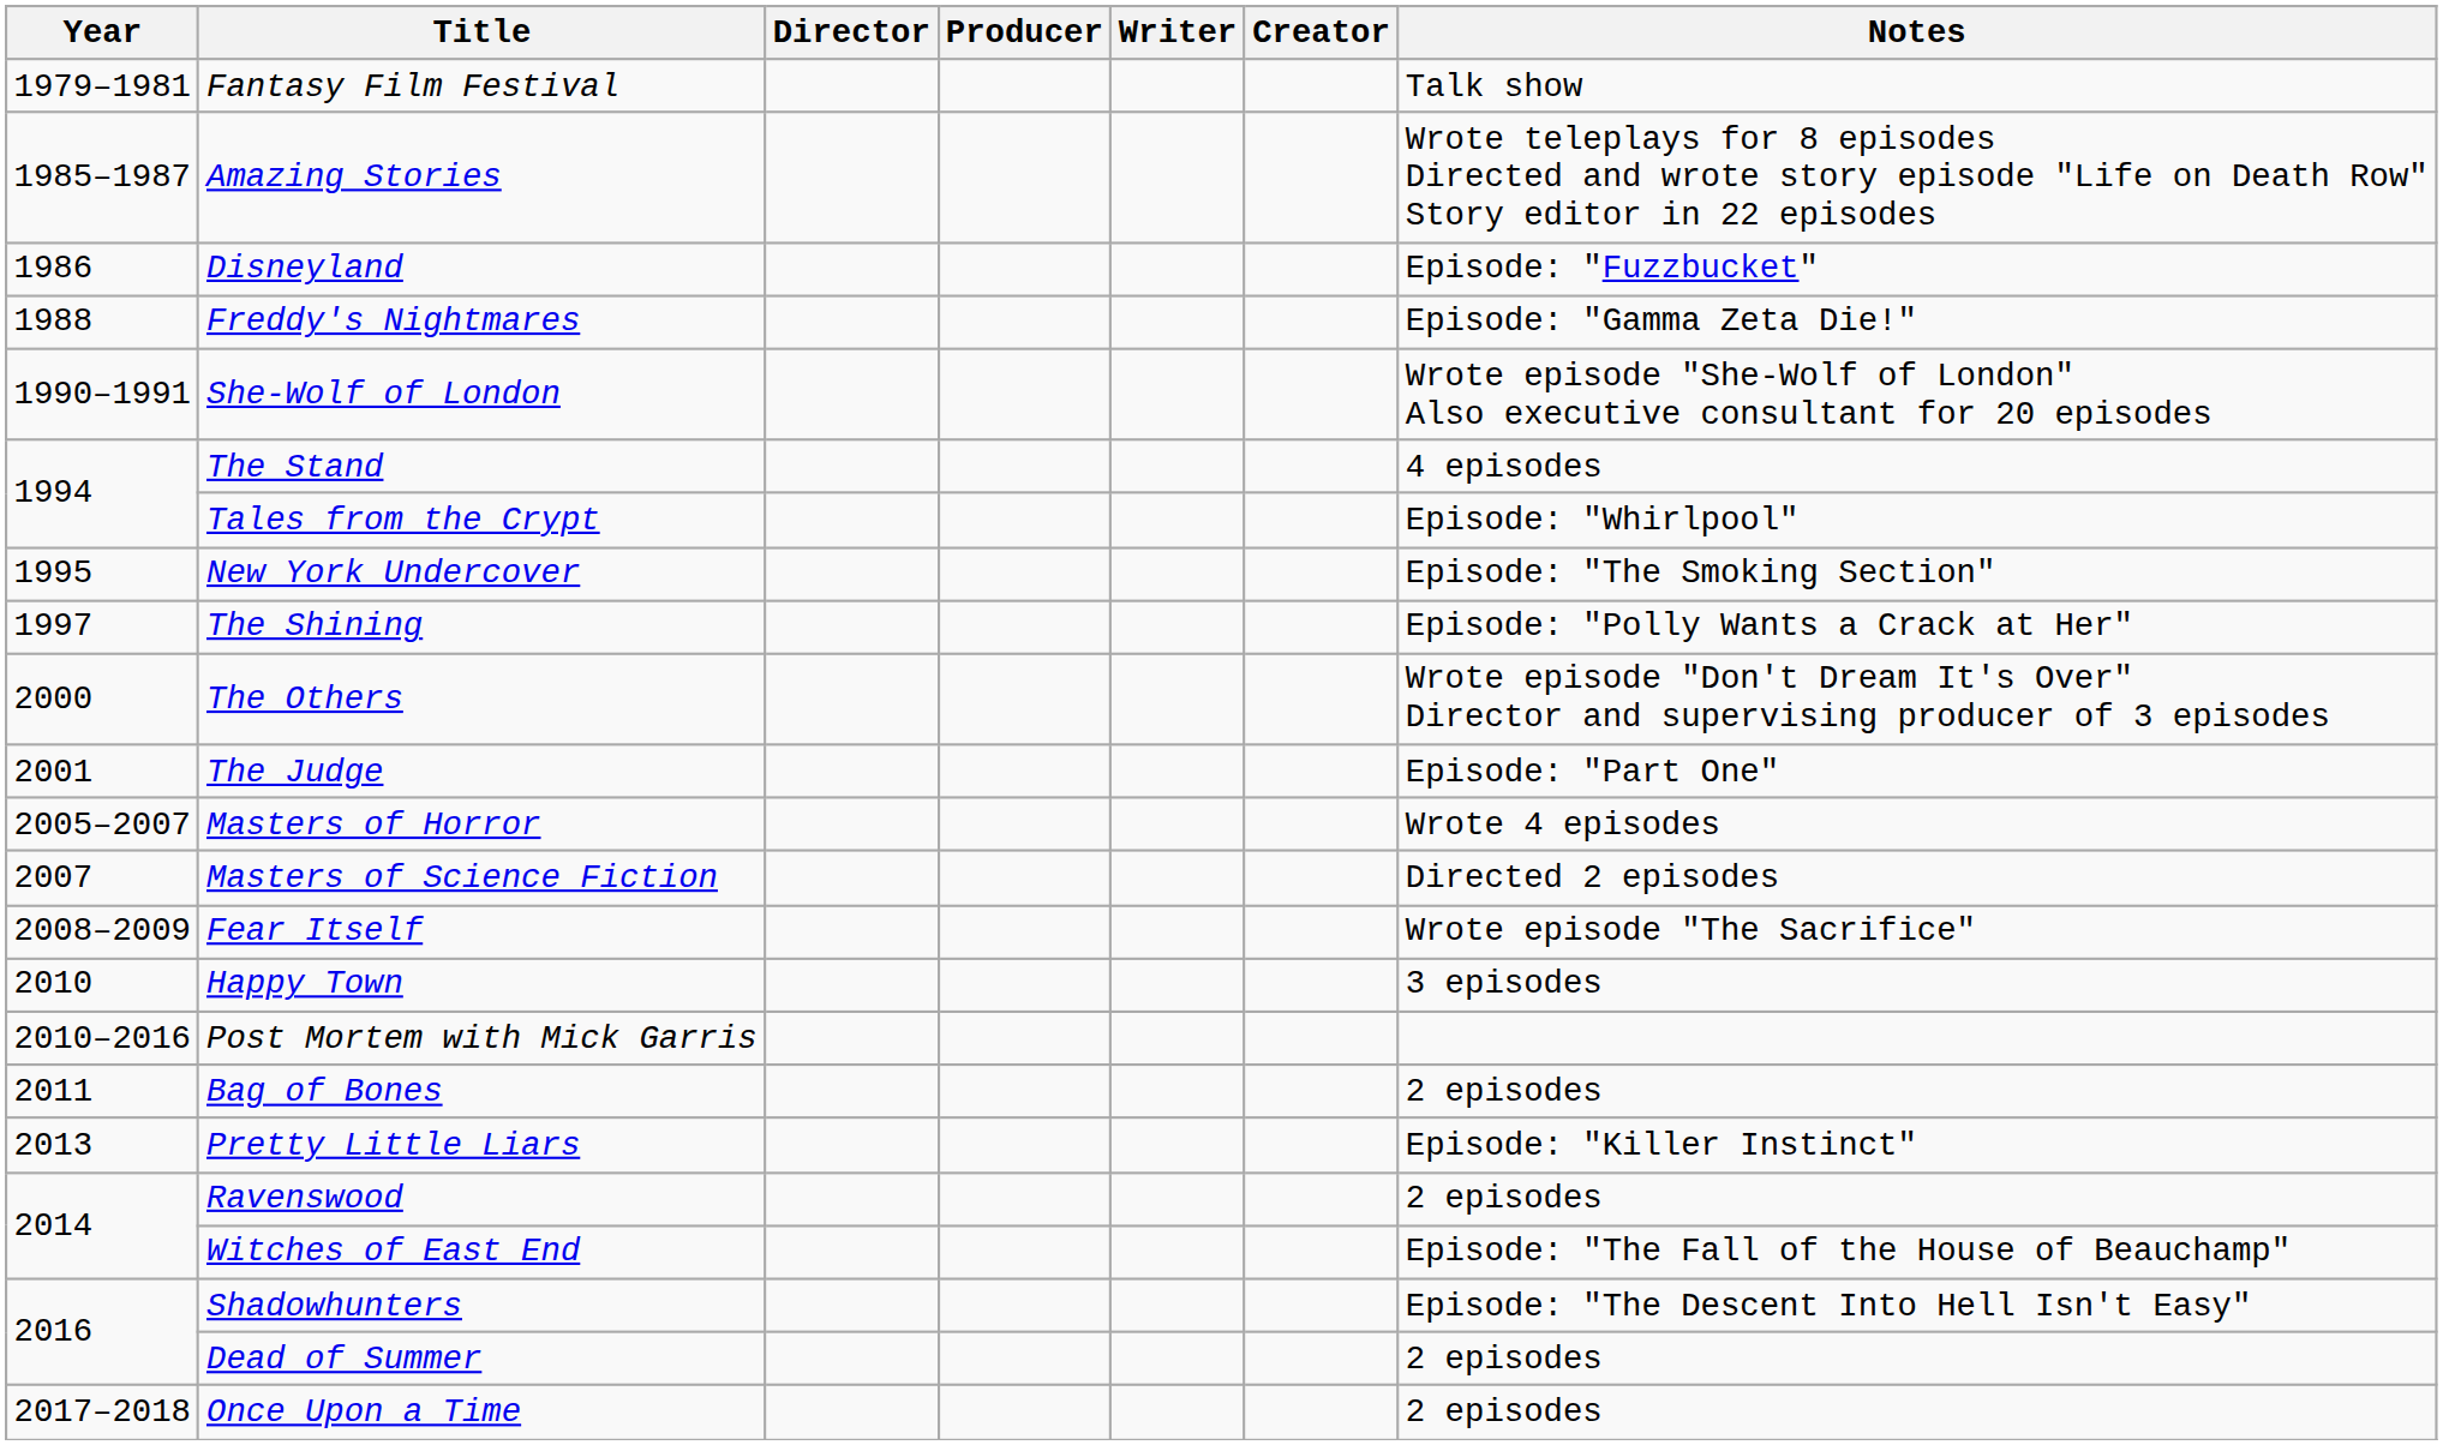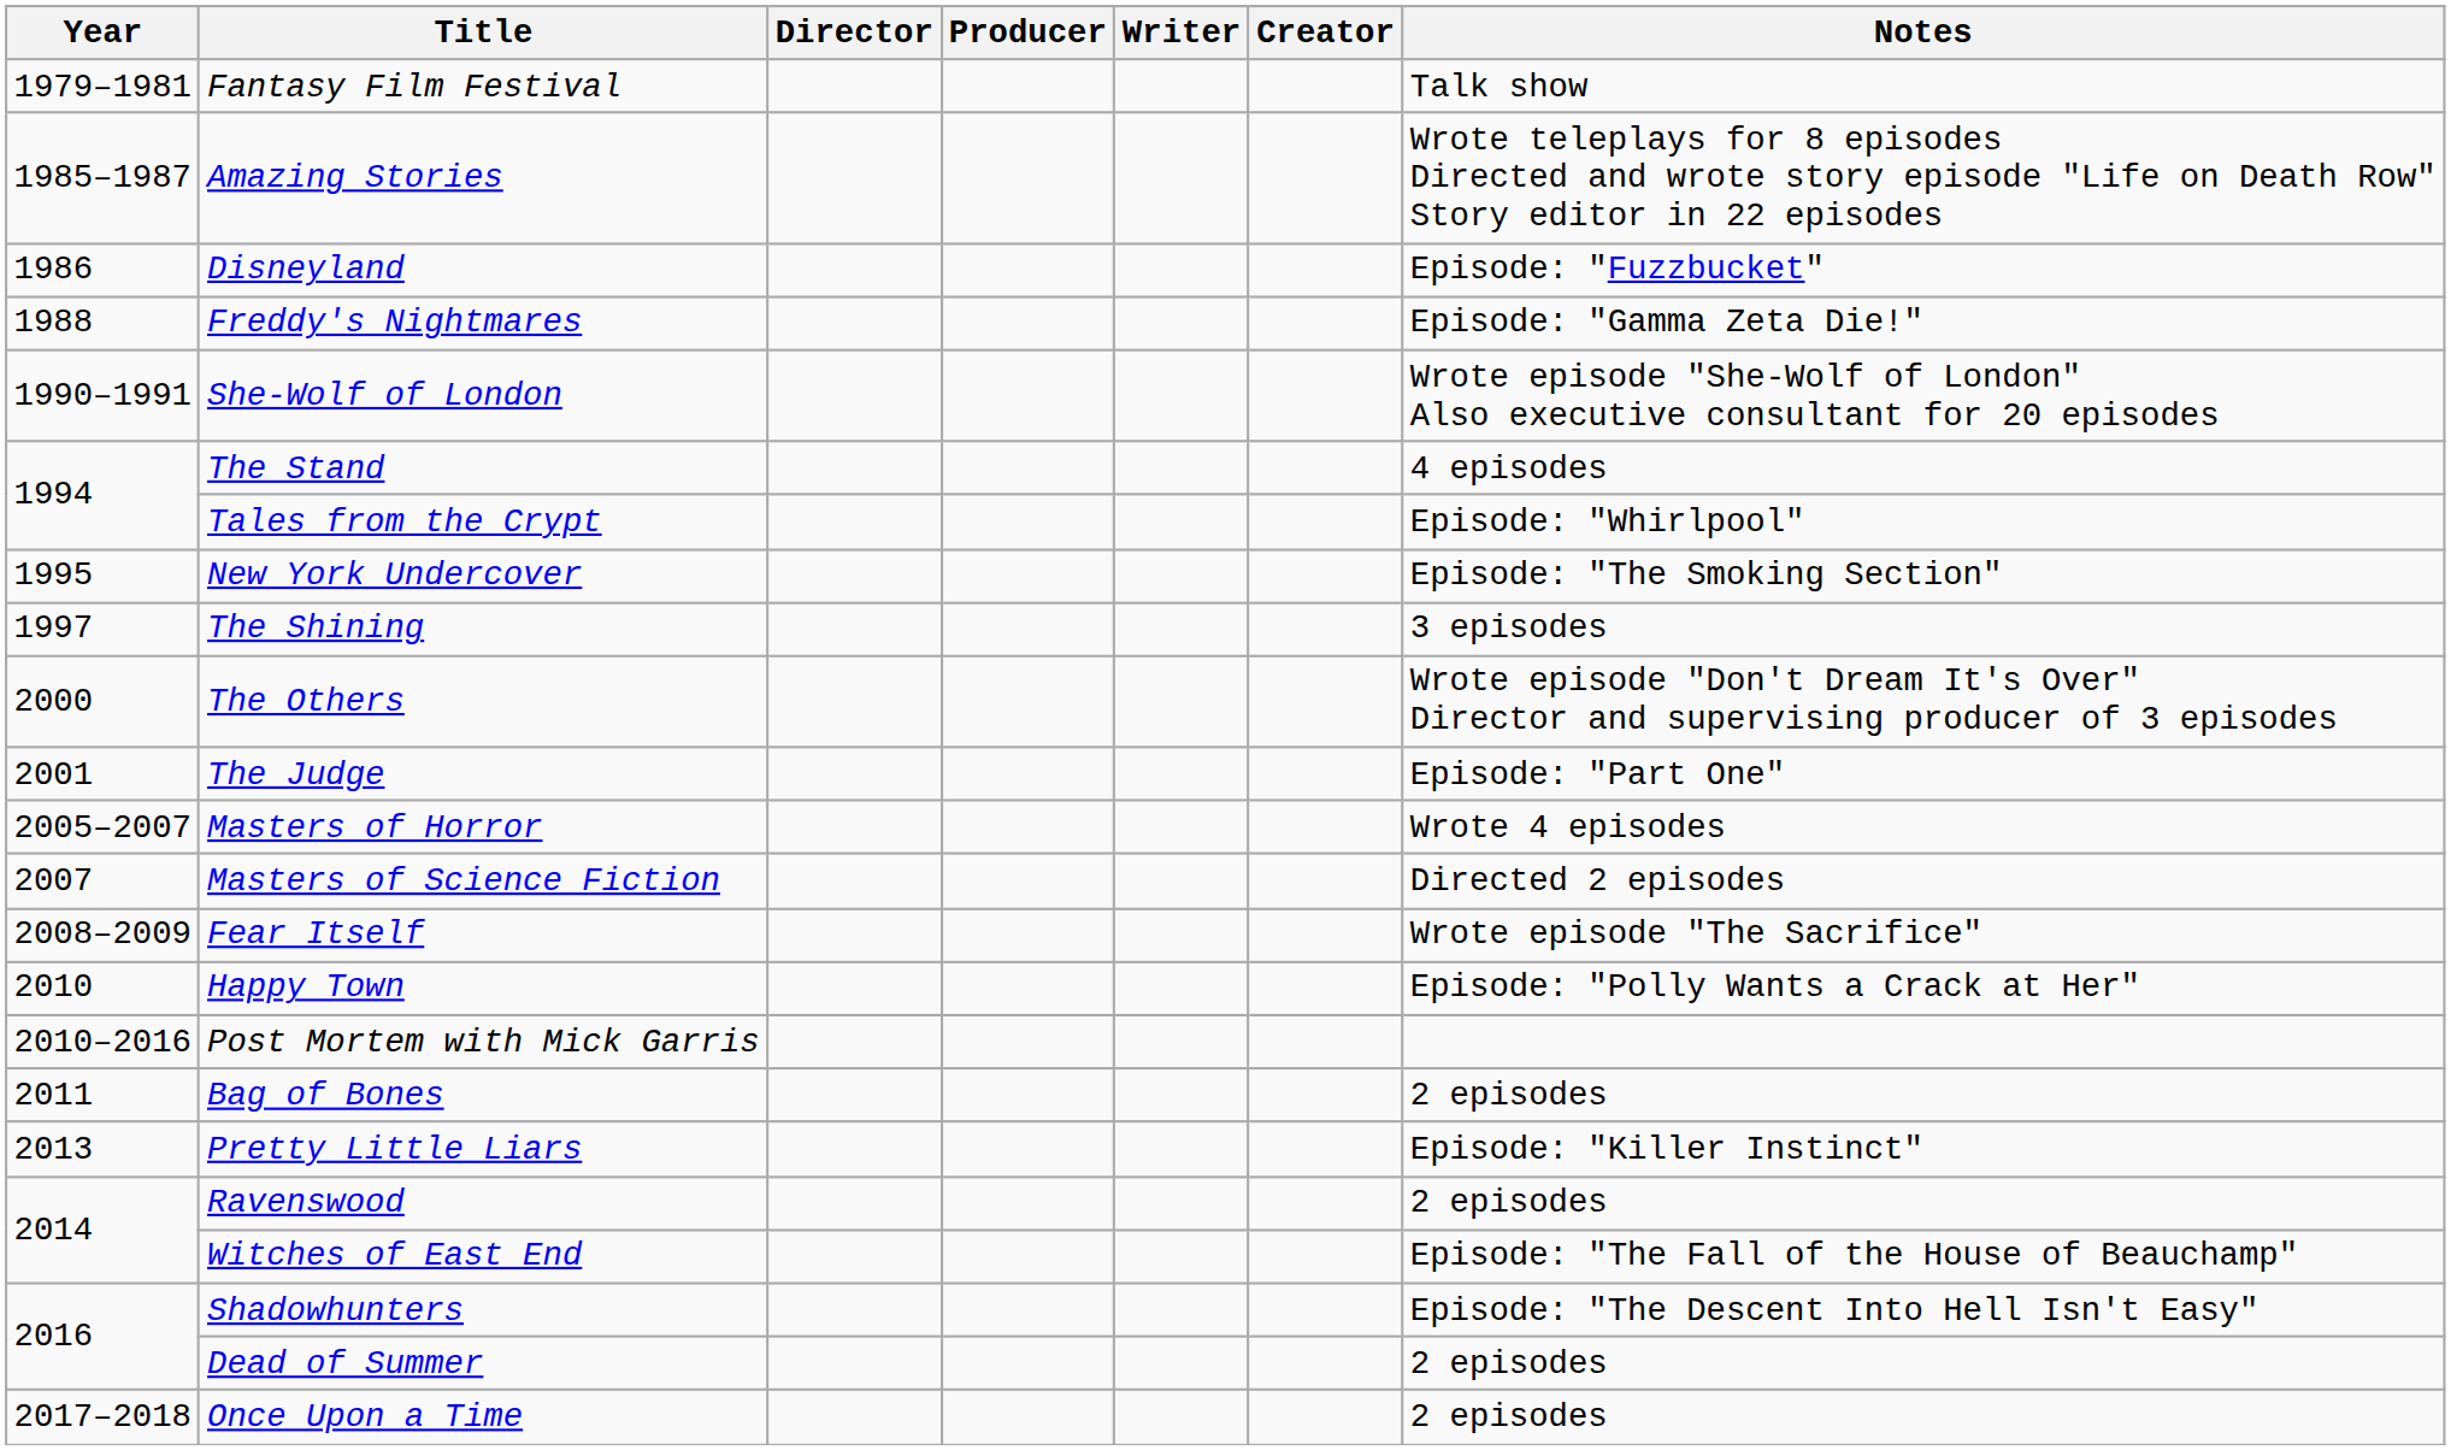 <table class="wikitable">
 <tr>
 <th>Year</th>
 <th>Title</th>
 <th>Director</th>
 <th>Producer</th>
 <th>Writer</th>
 <th>Creator</th>
 <th>Notes</th>
 </tr>
 <tr>
 <td>1979–1981</td>
 <td><em>Fantasy Film Festival</em></td>
 <td></td>
 <td></td>
 <td></td>
 <td></td>
 <td>Talk show</td>
 </tr>
 <tr>
 <td>1985–1987</td>
 <td><em><a href='#'>Amazing Stories</a></em></td>
 <td></td>
 <td></td>
 <td></td>
 <td></td>
 <td>Wrote teleplays for 8 episodes<br>Directed and wrote story episode "Life on Death Row"<br>Story editor in 22 episodes</td>
 </tr>
 <tr>
 <td>1986</td>
 <td><em><a href='#'>Disneyland</a></em></td>
 <td></td>
 <td></td>
 <td></td>
 <td></td>
 <td>Episode: "<a href='#'>Fuzzbucket</a>"</td>
 </tr>
 <tr>
 <td>1988</td>
 <td><em><a href='#'>Freddy's Nightmares</a></em></td>
 <td></td>
 <td></td>
 <td></td>
 <td></td>
 <td>Episode: "Gamma Zeta Die!"</td>
 </tr>
 <tr>
 <td>1990–1991</td>
 <td><em><a href='#'>She-Wolf of London</a></em></td>
 <td></td>
 <td></td>
 <td></td>
 <td></td>
 <td>Wrote episode "She-Wolf of London"<br>Also executive consultant for 20 episodes</td>
 </tr>
 <tr>
 <td rowspan="2">1994</td>
 <td><em><a href='#'>The Stand</a></em></td>
 <td></td>
 <td></td>
 <td></td>
 <td></td>
 <td>4 episodes</td>
 </tr>
 <tr>
 <td><em><a href='#'>Tales from the Crypt</a></em></td>
 <td></td>
 <td></td>
 <td></td>
 <td></td>
 <td>Episode: "Whirlpool"</td>
 </tr>
 <tr>
 <td>1995</td>
 <td><em><a href='#'>New York Undercover</a></em></td>
 <td></td>
 <td></td>
 <td></td>
 <td></td>
 <td>Episode: "The Smoking Section"</td>
 </tr>
 <tr>
 <td>1997</td>
 <td><em><a href='#'>The Shining</a></em></td>
 <td></td>
 <td></td>
 <td></td>
 <td></td>
-<td>Episode: "Polly Wants a Crack at Her"</td>
+<td>3 episodes</td>
 </tr>
 <tr>
 <td>2000</td>
 <td><em><a href='#'>The Others</a></em></td>
 <td></td>
 <td></td>
 <td></td>
 <td></td>
 <td>Wrote episode "Don't Dream It's Over"<br>Director and supervising producer of 3 episodes</td>
 </tr>
 <tr>
 <td>2001</td>
 <td><em><a href='#'>The Judge</a></em></td>
 <td></td>
 <td></td>
 <td></td>
 <td></td>
 <td>Episode: "Part One"</td>
 </tr>
 <tr>
 <td>2005–2007</td>
 <td><em><a href='#'>Masters of Horror</a></em></td>
 <td></td>
 <td></td>
 <td></td>
 <td></td>
 <td>Wrote 4 episodes</td>
 </tr>
 <tr>
 <td>2007</td>
 <td><em><a href='#'>Masters of Science Fiction</a></em></td>
 <td></td>
 <td></td>
 <td></td>
 <td></td>
 <td>Directed 2 episodes</td>
 </tr>
 <tr>
 <td>2008–2009</td>
 <td><em><a href='#'>Fear Itself</a></em></td>
 <td></td>
 <td></td>
 <td></td>
 <td></td>
 <td>Wrote episode "The Sacrifice"</td>
 </tr>
 <tr>
 <td>2010</td>
 <td><em><a href='#'>Happy Town</a></em></td>
 <td></td>
 <td></td>
 <td></td>
 <td></td>
-<td>3 episodes</td>
+<td>Episode: "Polly Wants a Crack at Her"</td>
 </tr>
 <tr>
 <td>2010–2016</td>
 <td><em>Post Mortem with Mick Garris</em></td>
 <td></td>
 <td></td>
 <td></td>
 <td></td>
 <td></td>
 </tr>
 <tr>
 <td>2011</td>
 <td><em><a href='#'>Bag of Bones</a></em></td>
 <td></td>
 <td></td>
 <td></td>
 <td></td>
 <td>2 episodes</td>
 </tr>
 <tr>
 <td>2013</td>
 <td><em><a href='#'>Pretty Little Liars</a></em></td>
 <td></td>
 <td></td>
 <td></td>
 <td></td>
 <td>Episode: "Killer Instinct"</td>
 </tr>
 <tr>
 <td rowspan="2">2014</td>
 <td><em><a href='#'>Ravenswood</a></em></td>
 <td></td>
 <td></td>
 <td></td>
 <td></td>
 <td>2 episodes</td>
 </tr>
 <tr>
 <td><em><a href='#'>Witches of East End</a></em></td>
 <td></td>
 <td></td>
 <td></td>
 <td></td>
 <td>Episode: "The Fall of the House of Beauchamp"</td>
 </tr>
 <tr>
 <td rowspan="2">2016</td>
 <td><em><a href='#'>Shadowhunters</a></em></td>
 <td></td>
 <td></td>
 <td></td>
 <td></td>
 <td>Episode: "The Descent Into Hell Isn't Easy"</td>
 </tr>
 <tr>
 <td><em><a href='#'>Dead of Summer</a></em></td>
 <td></td>
 <td></td>
 <td></td>
 <td></td>
 <td>2 episodes</td>
 </tr>
 <tr>
 <td>2017–2018</td>
 <td><em><a href='#'>Once Upon a Time</a></em></td>
 <td></td>
 <td></td>
 <td></td>
 <td></td>
 <td>2 episodes</td>
 </tr>
 <tr>
 </tr>
 </table>
